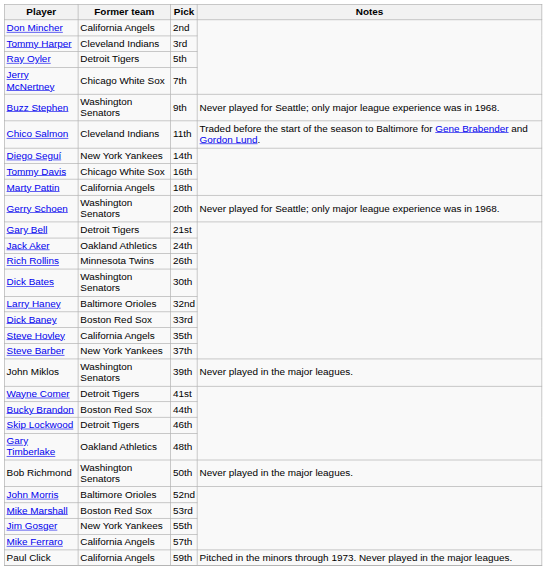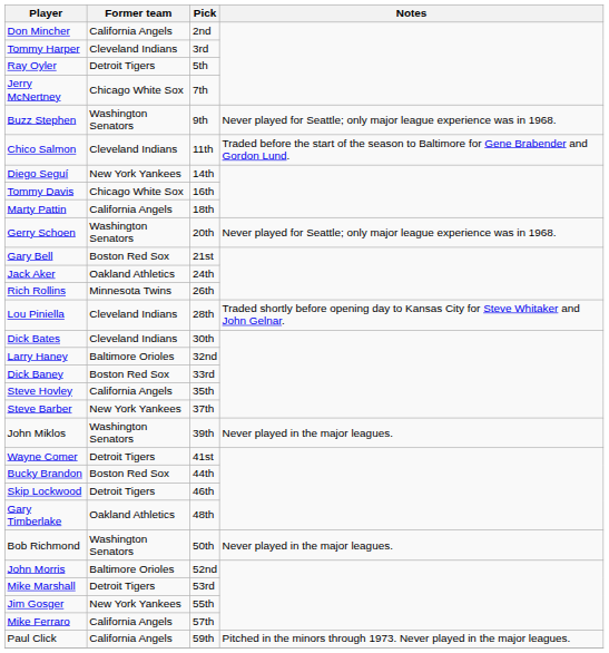 <table class="wikitable">
 <tr>
 <th>Player</th>
 <th>Former team</th>
 <th>Pick</th>
 <th>Notes</th>
 </tr>
 <tr>
 <td><a href='#'>Don Mincher</a></td>
 <td>California Angels</td>
 <td>2nd</td>
 </tr>
 <tr>
 <td><a href='#'>Tommy Harper</a></td>
 <td>Cleveland Indians</td>
 <td>3rd</td>
 </tr>
 <tr>
 <td><a href='#'>Ray Oyler</a></td>
 <td>Detroit Tigers</td>
 <td>5th</td>
 </tr>
 <tr>
 <td><a href='#'>Jerry McNertney</a></td>
 <td>Chicago White Sox</td>
 <td>7th</td>
 </tr>
 <tr>
 <td><a href='#'>Buzz Stephen</a></td>
 <td>Washington Senators</td>
 <td>9th</td>
 <td>Never played for Seattle; only major league experience was in 1968.</td>
 </tr>
 <tr>
 <td><a href='#'>Chico Salmon</a></td>
 <td>Cleveland Indians</td>
 <td>11th</td>
 <td>Traded before the start of the season to Baltimore for <a href='#'>Gene Brabender</a> and <a href='#'>Gordon Lund</a>.</td>
 </tr>
 <tr>
 <td><a href='#'>Diego Seguí</a></td>
 <td>New York Yankees</td>
 <td>14th</td>
 </tr>
 <tr>
 <td><a href='#'>Tommy Davis</a></td>
 <td>Chicago White Sox</td>
 <td>16th</td>
 </tr>
 <tr>
 <td><a href='#'>Marty Pattin</a></td>
 <td>California Angels</td>
 <td>18th</td>
 </tr>
 <tr>
 <td><a href='#'>Gerry Schoen</a></td>
 <td>Washington Senators</td>
 <td>20th</td>
 <td>Never played for Seattle; only major league experience was in 1968.</td>
 </tr>
 <tr>
 <td><a href='#'>Gary Bell</a></td>
-<td>Detroit Tigers</td>
+<td>Boston Red Sox</td>
 <td>21st</td>
 </tr>
 <tr>
 <td><a href='#'>Jack Aker</a></td>
 <td>Oakland Athletics</td>
 <td>24th</td>
 </tr>
 <tr>
 <td><a href='#'>Rich Rollins</a></td>
 <td>Minnesota Twins</td>
 <td>26th</td>
 </tr>
 <tr>
+<td><a href='#'>Lou Piniella</a></td>
+<td>Cleveland Indians</td>
+<td>28th</td>
+<td>Traded shortly before opening day to Kansas City for <a href='#'>Steve Whitaker</a> and <a href='#'>John Gelnar</a>.</td>
+</tr>
+<tr>
 <td><a href='#'>Dick Bates</a></td>
-<td>Washington Senators</td>
+<td>Cleveland Indians</td>
 <td>30th</td>
 </tr>
 <tr>
 <td><a href='#'>Larry Haney</a></td>
 <td>Baltimore Orioles</td>
 <td>32nd</td>
 </tr>
 <tr>
 <td><a href='#'>Dick Baney</a></td>
 <td>Boston Red Sox</td>
 <td>33rd</td>
 </tr>
 <tr>
 <td><a href='#'>Steve Hovley</a></td>
 <td>California Angels</td>
 <td>35th</td>
 </tr>
 <tr>
 <td><a href='#'>Steve Barber</a></td>
 <td>New York Yankees</td>
 <td>37th</td>
 </tr>
 <tr>
 <td>John Miklos</td>
 <td>Washington Senators</td>
 <td>39th</td>
 <td>Never played in the major leagues.</td>
 </tr>
 <tr>
 <td><a href='#'>Wayne Comer</a></td>
 <td>Detroit Tigers</td>
 <td>41st</td>
 </tr>
 <tr>
 <td><a href='#'>Bucky Brandon</a></td>
 <td>Boston Red Sox</td>
 <td>44th</td>
 </tr>
 <tr>
 <td><a href='#'>Skip Lockwood</a></td>
 <td>Detroit Tigers</td>
 <td>46th</td>
 </tr>
 <tr>
 <td><a href='#'>Gary Timberlake</a></td>
 <td>Oakland Athletics</td>
 <td>48th</td>
 </tr>
 <tr>
 <td>Bob Richmond</td>
 <td>Washington Senators</td>
 <td>50th</td>
 <td>Never played in the major leagues.</td>
 </tr>
 <tr>
 <td><a href='#'>John Morris</a></td>
 <td>Baltimore Orioles</td>
 <td>52nd</td>
 </tr>
 <tr>
 <td><a href='#'>Mike Marshall</a></td>
-<td>Boston Red Sox</td>
+<td>Detroit Tigers</td>
 <td>53rd</td>
 </tr>
 <tr>
 <td><a href='#'>Jim Gosger</a></td>
 <td>New York Yankees</td>
 <td>55th</td>
 </tr>
 <tr>
 <td><a href='#'>Mike Ferraro</a></td>
 <td>California Angels</td>
 <td>57th</td>
 </tr>
 <tr>
 <td>Paul Click</td>
 <td>California Angels</td>
 <td>59th</td>
 <td>Pitched in the minors through 1973.  Never played in the major leagues.</td>
 </tr>
 <tr>
 </tr>
 </table>
